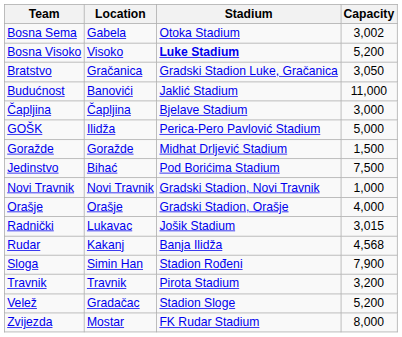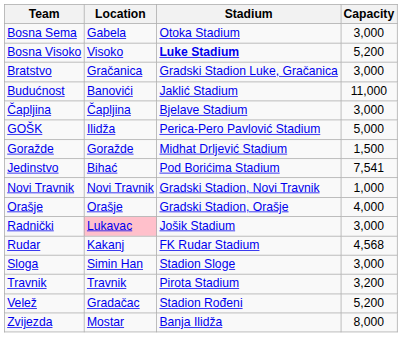 <table class="wikitable sortable">
 <tr>
 <th>Team</th>
 <th>Location</th>
 <th>Stadium</th>
 <th>Capacity</th>
 </tr>
 <tr>
 <td><a href='#'>Bosna Sema</a></td>
 <td><a href='#'>Gabela</a></td>
 <td><a href='#'>Otoka Stadium</a></td>
-<td align="center">3,002</td>
+<td align="center">3,000</td>
 </tr>
 <tr>
 <td><a href='#'>Bosna Visoko</a></td>
 <td><a href='#'>Visoko</a></td>
 <td><strong><a href='#'>Luke Stadium</a></strong></td>
 <td align="center">5,200</td>
 </tr>
 <tr>
 <td><a href='#'>Bratstvo</a></td>
 <td><a href='#'>Gračanica</a></td>
 <td><a href='#'>Gradski Stadion Luke, Gračanica</a></td>
-<td align="center">3,050</td>
+<td align="center">3,000</td>
 </tr>
 <tr>
 <td><a href='#'>Budućnost</a></td>
 <td><a href='#'>Banovići</a></td>
 <td><a href='#'>Jaklić Stadium</a></td>
 <td align="center">11,000</td>
 </tr>
 <tr>
 <td><a href='#'>Čapljina</a></td>
 <td><a href='#'>Čapljina</a></td>
 <td><a href='#'>Bjelave Stadium</a></td>
 <td align="center">3,000</td>
 </tr>
 <tr>
 <td><a href='#'>GOŠK</a></td>
 <td><a href='#'>Ilidža</a></td>
 <td><a href='#'>Perica-Pero Pavlović Stadium</a></td>
 <td align="center">5,000</td>
 </tr>
 <tr>
 <td><a href='#'>Goražde</a></td>
 <td><a href='#'>Goražde</a></td>
 <td><a href='#'>Midhat Drljević Stadium</a></td>
 <td align="center">1,500</td>
 </tr>
 <tr>
 <td><a href='#'>Jedinstvo</a></td>
 <td><a href='#'>Bihać</a></td>
 <td><a href='#'>Pod Borićima Stadium</a></td>
-<td align="center">7,500</td>
+<td align="center">7,541</td>
 </tr>
 <tr>
 <td><a href='#'>Novi Travnik</a></td>
 <td><a href='#'>Novi Travnik</a></td>
 <td><a href='#'>Gradski Stadion, Novi Travnik</a></td>
 <td align="center">1,000</td>
 </tr>
 <tr>
 <td><a href='#'>Orašje</a></td>
 <td><a href='#'>Orašje</a></td>
 <td><a href='#'>Gradski Stadion, Orašje</a></td>
 <td align="center">4,000</td>
 </tr>
 <tr>
 <td><a href='#'>Radnički</a></td>
-<td><a href='#'>Lukavac</a></td>
+<td style="background: pink;"><a href='#'>Lukavac</a></td>
 <td><a href='#'>Jošik Stadium</a></td>
-<td align="center">3,015</td>
+<td align="center">3,000</td>
 </tr>
 <tr>
 <td><a href='#'>Rudar</a></td>
 <td><a href='#'>Kakanj</a></td>
-<td><a href='#'>Banja Ilidža</a></td>
+<td><a href='#'>FK Rudar Stadium</a><br></td>
 <td align="center">4,568</td>
 </tr>
 <tr>
 <td><a href='#'>Sloga</a></td>
 <td><a href='#'>Simin Han</a></td>
-<td><a href='#'>Stadion Rođeni</a></td>
-<td align="center">7,900</td>
+<td><a href='#'>Stadion Sloge</a></td>
+<td align="center">3,000</td>
 </tr>
 <tr>
 <td><a href='#'>Travnik</a></td>
 <td><a href='#'>Travnik</a></td>
 <td><a href='#'>Pirota Stadium</a></td>
 <td align="center">3,200</td>
 </tr>
 <tr>
 <td><a href='#'>Velež</a></td>
 <td><a href='#'>Gradačac</a></td>
-<td><a href='#'>Stadion Sloge</a></td>
+<td><a href='#'>Stadion Rođeni</a></td>
 <td align="center">5,200</td>
 </tr>
 <tr>
 <td><a href='#'>Zvijezda</a></td>
 <td><a href='#'>Mostar</a></td>
-<td><a href='#'>FK Rudar Stadium</a><br></td>
+<td><a href='#'>Banja Ilidža</a></td>
 <td align="center">8,000</td>
 </tr>
 </table>
